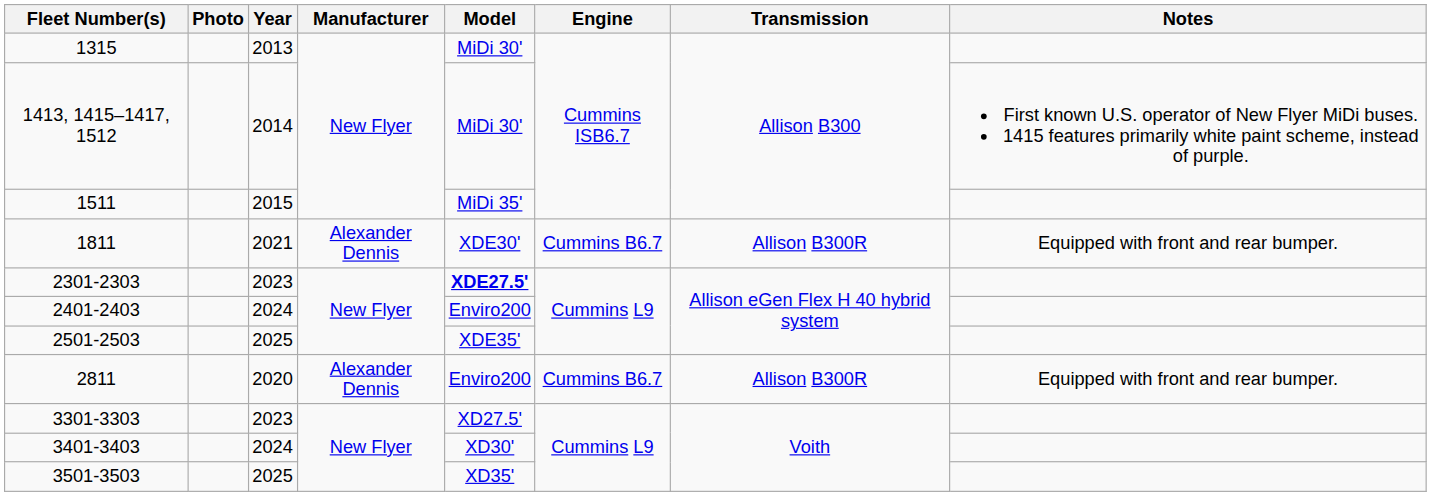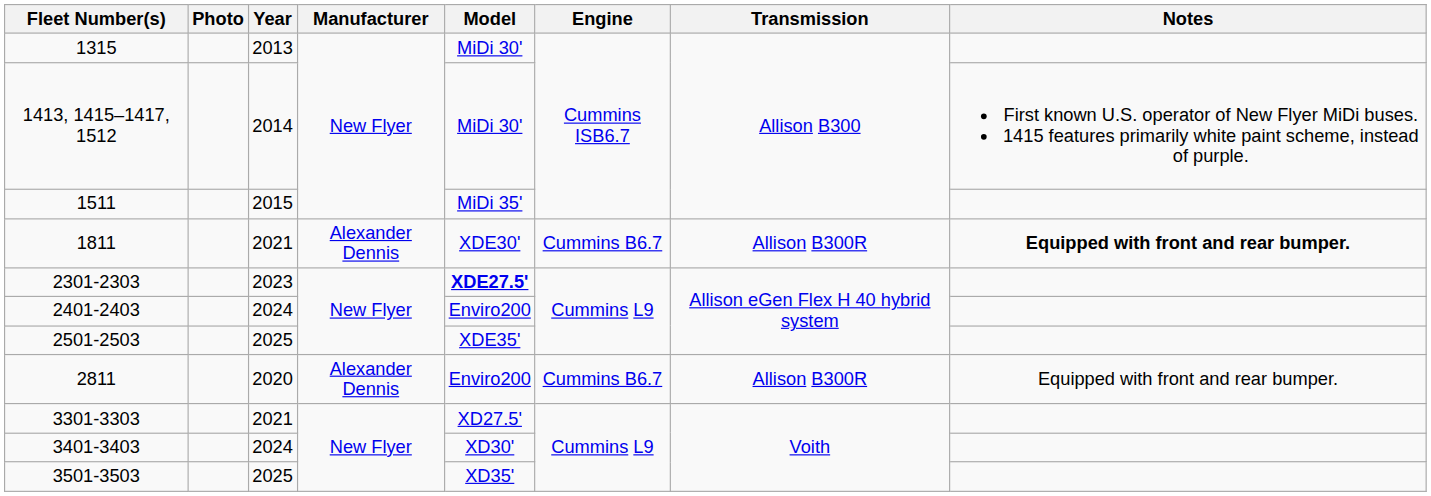 <table class="wikitable">
 <tr>
 <th>Fleet Number(s)</th>
 <th>Photo</th>
 <th>Year</th>
 <th>Manufacturer</th>
 <th>Model</th>
 <th>Engine</th>
 <th>Transmission</th>
 <th>Notes</th>
 </tr>
 <tr align="center">
 <td>1315</td>
 <td></td>
 <td>2013</td>
 <td rowspan="3"><a href='#'>New Flyer</a></td>
 <td><a href='#'>MiDi 30'</a></td>
 <td rowspan="3"><a href='#'>Cummins</a> <a href='#'>ISB6.7</a></td>
 <td rowspan="3"><a href='#'>Allison</a> <a href='#'>B300</a></td>
 <td></td>
 </tr>
 <tr align="center">
 <td>1413, 1415–1417, 1512</td>
 <td></td>
 <td>2014</td>
 <td><a href='#'>MiDi 30'</a></td>
 <td><br><ul><li>First known U.S. operator of New Flyer MiDi buses.</li><li>1415 features primarily white paint scheme, instead of purple.</li></ul></td>
 </tr>
 <tr align="center">
 <td>1511</td>
 <td></td>
 <td>2015</td>
 <td><a href='#'>MiDi 35'</a></td>
 <td></td>
 </tr>
 <tr align="center">
 <td>1811</td>
 <td></td>
 <td>2021</td>
 <td><a href='#'>Alexander Dennis</a></td>
 <td><a href='#'>XDE30'</a></td>
 <td><a href='#'>Cummins B6.7</a></td>
 <td><a href='#'>Allison</a> <a href='#'>B300R</a></td>
-<td>Equipped with front and rear bumper.</td>
+<td><strong>Equipped with front and rear bumper.</strong></td>
 </tr>
 <tr align="center">
 <td>2301-2303</td>
 <td></td>
 <td>2023</td>
 <td rowspan="3"><a href='#'>New Flyer</a></td>
 <td><strong><a href='#'>XDE27.5'</a></strong></td>
 <td rowspan="3"><a href='#'>Cummins</a> <a href='#'>L9</a></td>
 <td rowspan="3"><a href='#'>Allison eGen Flex H 40 hybrid system</a></td>
 <td></td>
 </tr>
 <tr align="center">
 <td>2401-2403</td>
 <td></td>
 <td>2024</td>
 <td><a href='#'>Enviro200</a></td>
 <td></td>
 </tr>
 <tr align="center">
 <td>2501-2503</td>
 <td></td>
 <td>2025</td>
 <td><a href='#'>XDE35'</a></td>
 <td></td>
 </tr>
 <tr align="center">
 <td>2811</td>
 <td></td>
 <td>2020</td>
 <td><a href='#'>Alexander Dennis</a></td>
 <td><a href='#'>Enviro200</a></td>
 <td><a href='#'>Cummins B6.7</a></td>
 <td><a href='#'>Allison</a> <a href='#'>B300R</a></td>
 <td>Equipped with front and rear bumper.</td>
 </tr>
 <tr align="center">
 <td>3301-3303</td>
 <td></td>
-<td>2023</td>
+<td>2021</td>
 <td rowspan="3"><a href='#'>New Flyer</a></td>
 <td><a href='#'>XD27.5'</a></td>
 <td rowspan="3"><a href='#'>Cummins</a> <a href='#'>L9</a></td>
 <td rowspan="3"><a href='#'>Voith</a></td>
 <td></td>
 </tr>
 <tr align="center">
 <td>3401-3403</td>
 <td></td>
 <td>2024</td>
 <td><a href='#'>XD30'</a></td>
 <td></td>
 </tr>
 <tr align="center">
 <td>3501-3503</td>
 <td></td>
 <td>2025</td>
 <td><a href='#'>XD35'</a></td>
 <td></td>
 </tr>
 </table>
